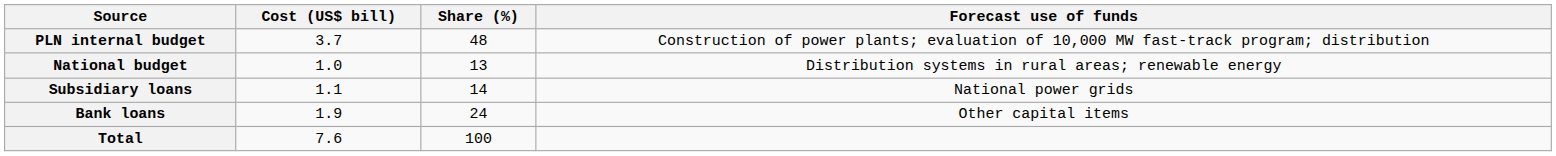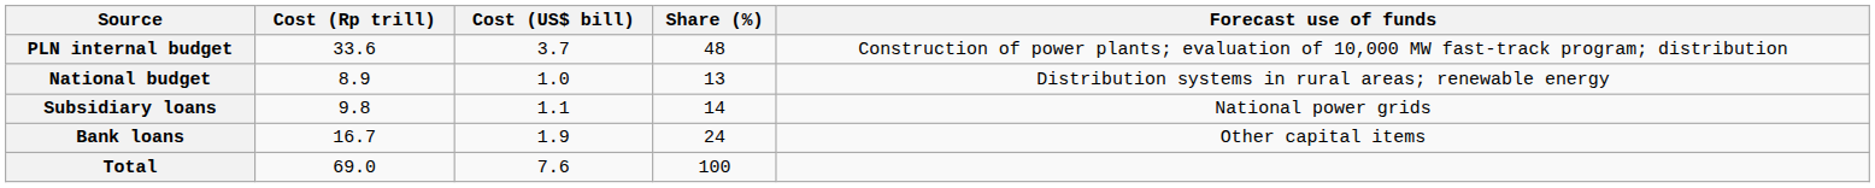 <table class="wikitable" style="text-align:center; width:85%;">
 <tr>
 <th scope="col">Source</th>
+<th scope="col">Cost (Rp trill)</th>
 <th scope="col">Cost (US$ bill)</th>
 <th scope="col">Share (%)</th>
 <th scope="col">Forecast use of funds</th>
 </tr>
 <tr>
 <th scope="row">PLN internal budget</th>
+<td>33.6</td>
 <td>3.7</td>
 <td>48</td>
 <td>Construction of power plants; evaluation of 10,000 MW fast-track program; distribution</td>
 </tr>
 <tr>
 <th scope="row">National budget</th>
+<td>8.9</td>
 <td>1.0</td>
 <td>13</td>
 <td>Distribution systems in rural areas; renewable energy</td>
 </tr>
 <tr>
 <th scope="row">Subsidiary loans</th>
+<td>9.8</td>
 <td>1.1</td>
 <td>14</td>
 <td>National power grids</td>
 </tr>
 <tr>
 <th scope="row">Bank loans</th>
+<td>16.7</td>
 <td>1.9</td>
 <td>24</td>
 <td>Other capital items</td>
 </tr>
 <tr>
 <th scope="row">Total</th>
+<td>69.0</td>
 <td>7.6</td>
 <td>100</td>
 <td></td>
 </tr>
 </table>
